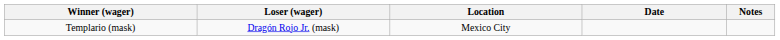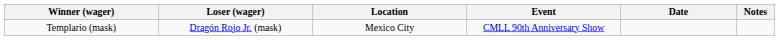 <table class="wikitable sortable" width=100%  style="text-align: center">
 <tr>
 <th width=20% scope="col">Winner (wager)</th>
 <th width=20% scope="col">Loser (wager)</th>
 <th width=20% scope="col">Location</th>
+<th width=20% scope="col">Event</th>
 <th width=15% scope="col">Date</th>
 <th class="unsortable" width=5% scope="col">Notes</th>
 </tr>
 <tr>
 <td>Templario (mask)</td>
 <td><a href='#'>Dragón Rojo Jr.</a> (mask)</td>
 <td>Mexico City</td>
+<td><a href='#'>CMLL 90th Anniversary Show</a></td>
 <td></td>
 <td></td>
 </tr>
 </table>
